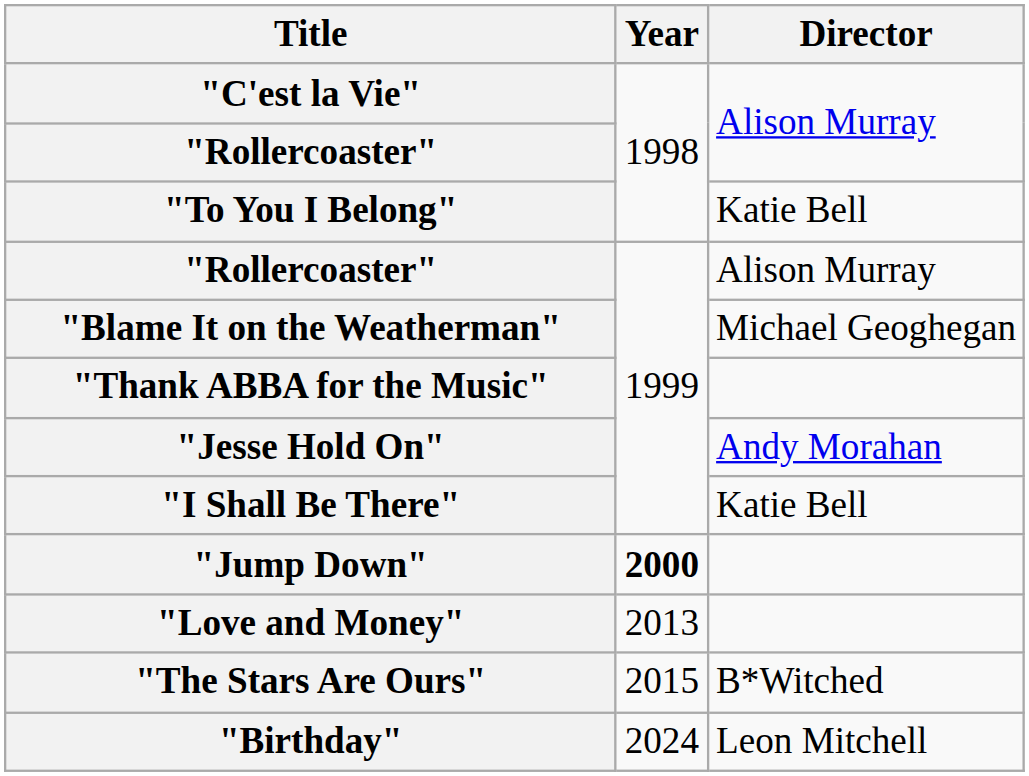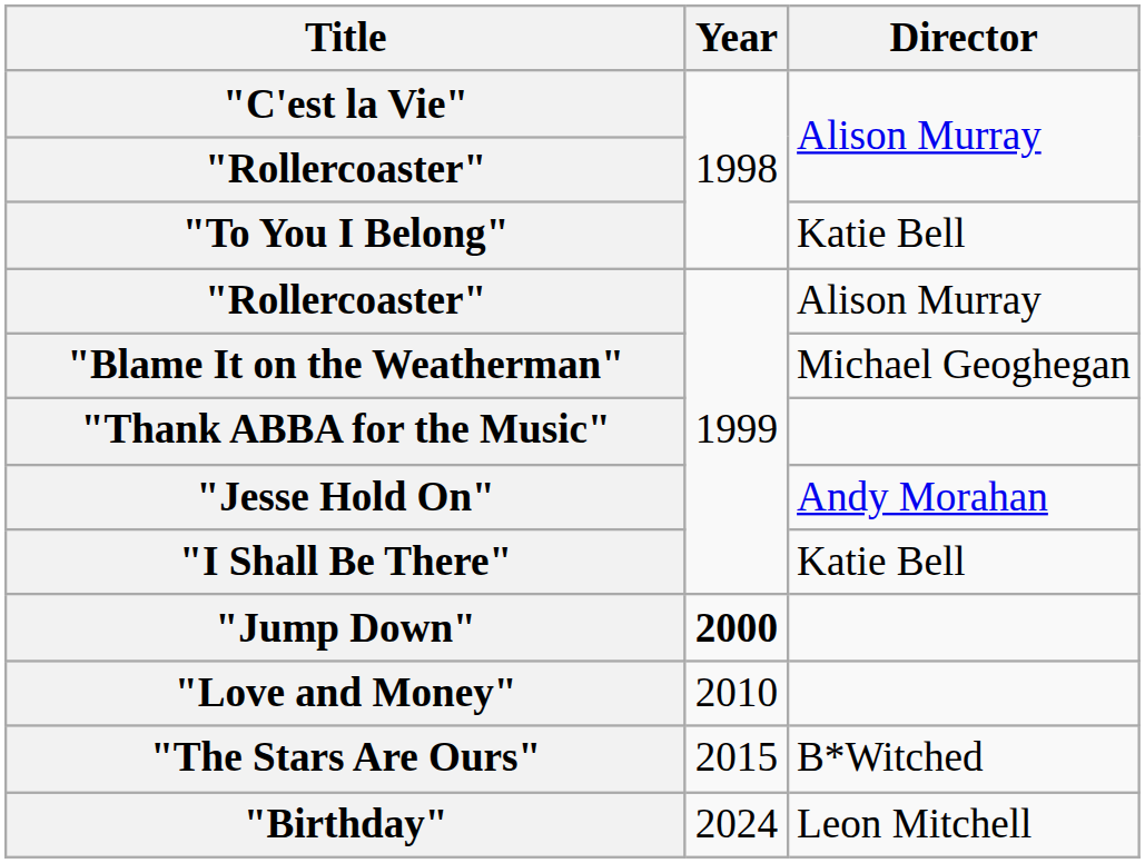 <table class="wikitable plainrowheaders">
 <tr>
 <th scope="col" style="width:16em;">Title</th>
 <th>Year</th>
 <th>Director</th>
 </tr>
 <tr>
 <th scope="row">"C'est la Vie"</th>
 <td rowspan="3">1998</td>
 <td rowspan="2"><a href='#'>Alison Murray</a></td>
 </tr>
 <tr>
 <th scope="row">"Rollercoaster"</th>
 </tr>
 <tr>
 <th scope="row">"To You I Belong"</th>
 <td>Katie Bell</td>
 </tr>
 <tr>
 <th scope="row">"Rollercoaster" </th>
 <td rowspan="5">1999</td>
 <td>Alison Murray</td>
 </tr>
 <tr>
 <th scope="row">"Blame It on the Weatherman"</th>
 <td>Michael Geoghegan</td>
 </tr>
 <tr>
 <th scope="row">"Thank ABBA for the Music"</th>
 <td></td>
 </tr>
 <tr>
 <th scope="row">"Jesse Hold On"</th>
 <td><a href='#'>Andy Morahan</a></td>
 </tr>
 <tr>
 <th scope="row">"I Shall Be There"</th>
 <td>Katie Bell</td>
 </tr>
 <tr>
 <th scope="row">"Jump Down"</th>
 <td><strong>2000</strong></td>
 <td></td>
 </tr>
 <tr>
 <th scope="row">"Love and Money"</th>
-<td>2013</td>
+<td>2010</td>
 <td></td>
 </tr>
 <tr>
 <th scope="row">"The Stars Are Ours"</th>
 <td>2015</td>
 <td>B*Witched</td>
 </tr>
 <tr>
 <th scope="row">"Birthday"</th>
 <td>2024</td>
 <td>Leon Mitchell</td>
 </tr>
 </table>
